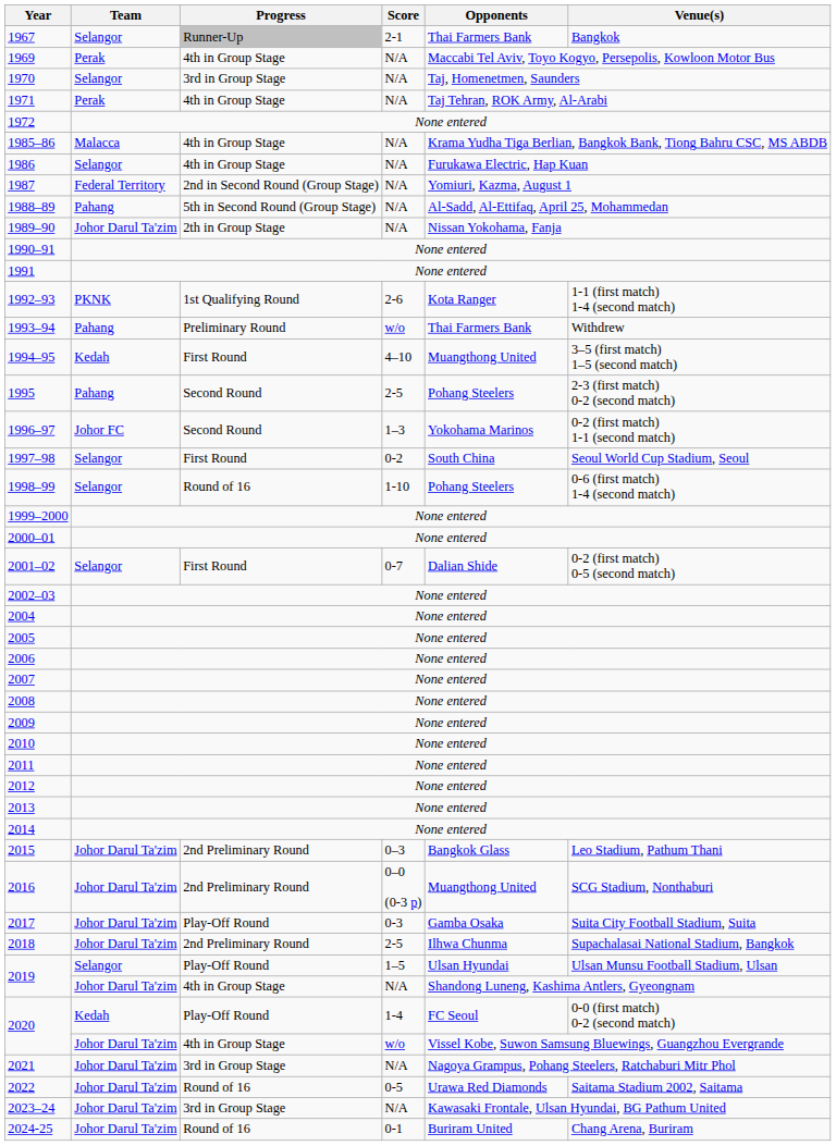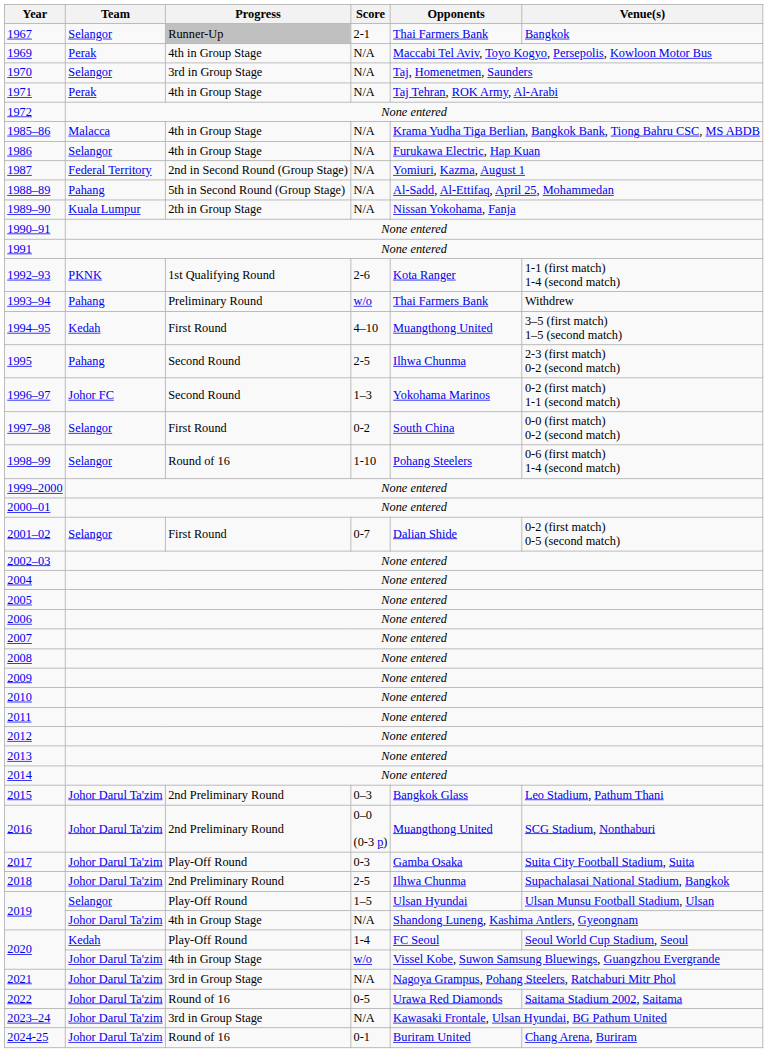 <table class="wikitable">
 <tr>
 <th>Year</th>
 <th>Team</th>
 <th>Progress</th>
 <th>Score</th>
 <th>Opponents</th>
 <th>Venue(s)</th>
 </tr>
 <tr>
 <td><a href='#'>1967</a></td>
 <td><a href='#'>Selangor</a></td>
 <td bgcolor="silver">Runner-Up</td>
 <td>2-1</td>
 <td> <a href='#'>Thai Farmers Bank</a></td>
 <td><a href='#'>Bangkok</a></td>
 </tr>
 <tr>
 <td><a href='#'>1969</a></td>
 <td><a href='#'>Perak</a></td>
 <td>4th in Group Stage</td>
 <td>N/A</td>
 <td colspan="2"> <a href='#'>Maccabi Tel Aviv</a>,  <a href='#'>Toyo Kogyo</a>,  <a href='#'>Persepolis</a>,  <a href='#'>Kowloon Motor Bus</a></td>
 </tr>
 <tr>
 <td><a href='#'>1970</a></td>
 <td><a href='#'>Selangor</a></td>
 <td>3rd in Group Stage</td>
 <td>N/A</td>
 <td colspan="2"> <a href='#'>Taj</a>,  <a href='#'>Homenetmen</a>,  <a href='#'>Saunders</a></td>
 </tr>
 <tr>
 <td><a href='#'>1971</a></td>
 <td><a href='#'>Perak</a></td>
 <td>4th in Group Stage</td>
 <td>N/A</td>
 <td colspan="2"> <a href='#'>Taj Tehran</a>,  <a href='#'>ROK Army</a>,  <a href='#'>Al-Arabi</a></td>
 </tr>
 <tr>
 <td><a href='#'>1972</a></td>
 <td colspan=5 align=center><em>None entered</em></td>
 </tr>
 <tr>
 <td><a href='#'>1985–86</a></td>
 <td><a href='#'>Malacca</a></td>
 <td>4th in Group Stage</td>
 <td>N/A</td>
 <td colspan="2"> <a href='#'>Krama Yudha Tiga Berlian</a>,  <a href='#'>Bangkok Bank</a>,  <a href='#'>Tiong Bahru CSC</a>,  <a href='#'>MS ABDB</a></td>
 </tr>
 <tr>
 <td><a href='#'>1986</a></td>
 <td><a href='#'>Selangor</a></td>
 <td>4th in Group Stage</td>
 <td>N/A</td>
 <td colspan="2"> <a href='#'>Furukawa Electric</a>,  <a href='#'>Hap Kuan</a></td>
 </tr>
 <tr>
 <td><a href='#'>1987</a></td>
 <td><a href='#'>Federal Territory</a></td>
 <td>2nd in Second Round (Group Stage)</td>
 <td>N/A</td>
 <td colspan="2"> <a href='#'>Yomiuri</a>,  <a href='#'>Kazma</a>,  <a href='#'>August 1</a></td>
 </tr>
 <tr>
 <td><a href='#'>1988–89</a></td>
 <td><a href='#'>Pahang</a></td>
 <td>5th in Second Round (Group Stage)</td>
 <td>N/A</td>
 <td colspan="2"> <a href='#'>Al-Sadd</a>,  <a href='#'>Al-Ettifaq</a>,  <a href='#'>April 25</a>,  <a href='#'>Mohammedan</a></td>
 </tr>
 <tr>
 <td><a href='#'>1989–90</a></td>
-<td><a href='#'>Johor Darul Ta'zim</a></td>
+<td><a href='#'>Kuala Lumpur</a></td>
 <td>2th in Group Stage</td>
 <td>N/A</td>
 <td colspan="2"> <a href='#'>Nissan Yokohama</a>,  <a href='#'>Fanja</a></td>
 </tr>
 <tr>
 <td><a href='#'>1990–91</a></td>
 <td colspan=5 align=center><em>None entered</em></td>
 </tr>
 <tr>
 <td><a href='#'>1991</a></td>
 <td colspan=5 align=center><em>None entered</em></td>
 </tr>
 <tr>
 <td><a href='#'>1992–93</a></td>
 <td><a href='#'>PKNK</a></td>
 <td>1st Qualifying Round</td>
 <td>2-6</td>
 <td> <a href='#'>Kota Ranger</a></td>
 <td>1-1 (first match)<br>1-4 (second match)</td>
 </tr>
 <tr>
 <td><a href='#'>1993–94</a></td>
 <td><a href='#'>Pahang</a></td>
 <td>Preliminary Round</td>
 <td><a href='#'>w/o</a></td>
 <td> <a href='#'>Thai Farmers Bank</a></td>
 <td>Withdrew</td>
 </tr>
 <tr>
 <td><a href='#'>1994–95</a></td>
 <td><a href='#'>Kedah</a></td>
 <td>First Round</td>
 <td>4–10</td>
 <td> <a href='#'>Muangthong United</a></td>
 <td>3–5 (first match)<br>1–5 (second match)</td>
 </tr>
 <tr>
 <td><a href='#'>1995</a></td>
 <td><a href='#'>Pahang</a></td>
 <td>Second Round</td>
 <td>2-5</td>
-<td> <a href='#'>Pohang Steelers</a></td>
+<td> <a href='#'>Ilhwa Chunma</a></td>
 <td>2-3 (first match)<br>0-2 (second match)</td>
 </tr>
 <tr>
 <td><a href='#'>1996–97</a></td>
 <td><a href='#'>Johor FC</a></td>
 <td>Second Round</td>
 <td>1–3</td>
 <td> <a href='#'>Yokohama Marinos</a></td>
 <td>0-2 (first match)<br>1-1 (second match)</td>
 </tr>
 <tr>
 <td><a href='#'>1997–98</a></td>
 <td><a href='#'>Selangor</a></td>
 <td>First Round</td>
 <td>0-2</td>
 <td> <a href='#'>South China</a></td>
-<td><a href='#'>Seoul World Cup Stadium</a>, <a href='#'>Seoul</a></td>
+<td>0-0 (first match)<br>0-2 (second match)</td>
 </tr>
 <tr>
 <td><a href='#'>1998–99</a></td>
 <td><a href='#'>Selangor</a></td>
 <td>Round of 16</td>
 <td>1-10</td>
 <td> <a href='#'>Pohang Steelers</a></td>
 <td>0-6 (first match)<br>1-4 (second match)</td>
 </tr>
 <tr>
 <td><a href='#'>1999–2000</a></td>
 <td colspan=5 align=center><em>None entered</em></td>
 </tr>
 <tr>
 <td><a href='#'>2000–01</a></td>
 <td colspan=5 align=center><em>None entered</em></td>
 </tr>
 <tr>
 <td><a href='#'>2001–02</a></td>
 <td><a href='#'>Selangor</a></td>
 <td>First Round</td>
 <td>0-7</td>
 <td> <a href='#'>Dalian Shide</a></td>
 <td>0-2 (first match)<br>0-5 (second match)</td>
 </tr>
 <tr>
 <td><a href='#'>2002–03</a></td>
 <td colspan=5 align=center><em>None entered</em></td>
 </tr>
 <tr>
 <td><a href='#'>2004</a></td>
 <td colspan=5 align=center><em>None entered</em></td>
 </tr>
 <tr>
 <td><a href='#'>2005</a></td>
 <td colspan=5 align=center><em>None entered</em></td>
 </tr>
 <tr>
 <td><a href='#'>2006</a></td>
 <td colspan=5 align=center><em>None entered</em></td>
 </tr>
 <tr>
 <td><a href='#'>2007</a></td>
 <td colspan=5 align=center><em>None entered</em></td>
 </tr>
 <tr>
 <td><a href='#'>2008</a></td>
 <td colspan=5 align=center><em>None entered</em></td>
 </tr>
 <tr>
 <td><a href='#'>2009</a></td>
 <td colspan=5 align=center><em>None entered</em></td>
 </tr>
 <tr>
 <td><a href='#'>2010</a></td>
 <td colspan=5 align=center><em>None entered</em></td>
 </tr>
 <tr>
 <td><a href='#'>2011</a></td>
 <td colspan=5 align=center><em>None entered</em></td>
 </tr>
 <tr>
 <td><a href='#'>2012</a></td>
 <td colspan=5 align=center><em>None entered</em></td>
 </tr>
 <tr>
 <td><a href='#'>2013</a></td>
 <td colspan=5 align=center><em>None entered</em></td>
 </tr>
 <tr>
 <td><a href='#'>2014</a></td>
 <td colspan=5 align=center><em>None entered</em></td>
 </tr>
 <tr>
 <td><a href='#'>2015</a></td>
 <td><a href='#'>Johor Darul Ta'zim</a></td>
 <td>2nd Preliminary Round</td>
 <td>0–3</td>
 <td> <a href='#'>Bangkok Glass</a></td>
 <td><a href='#'>Leo Stadium</a>, <a href='#'>Pathum Thani</a></td>
 </tr>
 <tr>
 <td><a href='#'>2016</a></td>
 <td><a href='#'>Johor Darul Ta'zim</a></td>
 <td>2nd Preliminary Round</td>
 <td>0–0<br><br>(0-3 <a href='#'>p</a>)</td>
 <td> <a href='#'>Muangthong United</a></td>
 <td><a href='#'>SCG Stadium</a>, <a href='#'>Nonthaburi</a></td>
 </tr>
 <tr>
 <td><a href='#'>2017</a></td>
 <td><a href='#'>Johor Darul Ta'zim</a></td>
 <td>Play-Off Round</td>
 <td>0-3</td>
 <td> <a href='#'>Gamba Osaka</a></td>
 <td><a href='#'>Suita City Football Stadium</a>, <a href='#'>Suita</a></td>
 </tr>
 <tr>
 <td><a href='#'>2018</a></td>
 <td><a href='#'>Johor Darul Ta'zim</a></td>
 <td>2nd Preliminary Round</td>
 <td>2-5</td>
 <td> <a href='#'>Ilhwa Chunma</a></td>
 <td><a href='#'>Supachalasai National Stadium</a>, <a href='#'>Bangkok</a></td>
 </tr>
 <tr>
 <td rowspan=2><a href='#'>2019</a></td>
 <td><a href='#'>Selangor</a></td>
 <td>Play-Off Round</td>
 <td>1–5</td>
 <td> <a href='#'>Ulsan Hyundai</a></td>
 <td><a href='#'>Ulsan Munsu Football Stadium</a>, <a href='#'>Ulsan</a></td>
 </tr>
 <tr>
 <td><a href='#'>Johor Darul Ta'zim</a></td>
 <td>4th in Group Stage</td>
 <td>N/A</td>
 <td colspan="2"> <a href='#'>Shandong Luneng</a>,  <a href='#'>Kashima Antlers</a>,  <a href='#'>Gyeongnam</a></td>
 </tr>
 <tr>
 <td rowspan=2><a href='#'>2020</a></td>
 <td><a href='#'>Kedah</a></td>
 <td>Play-Off Round</td>
 <td>1-4</td>
 <td> <a href='#'>FC Seoul</a></td>
-<td>0-0 (first match)<br>0-2 (second match)</td>
+<td><a href='#'>Seoul World Cup Stadium</a>, <a href='#'>Seoul</a></td>
 </tr>
 <tr>
 <td><a href='#'>Johor Darul Ta'zim</a></td>
 <td>4th in Group Stage</td>
 <td><a href='#'>w/o</a></td>
 <td colspan="2"> <a href='#'>Vissel Kobe</a>,  <a href='#'>Suwon Samsung Bluewings</a>,  <a href='#'>Guangzhou Evergrande</a></td>
 </tr>
 <tr>
 <td><a href='#'>2021</a></td>
 <td><a href='#'>Johor Darul Ta'zim</a></td>
 <td>3rd in Group Stage</td>
 <td>N/A</td>
 <td colspan="2"> <a href='#'>Nagoya Grampus</a>,  <a href='#'>Pohang Steelers</a>,  <a href='#'>Ratchaburi Mitr Phol</a></td>
 </tr>
 <tr>
 <td><a href='#'>2022</a></td>
 <td><a href='#'>Johor Darul Ta'zim</a></td>
 <td>Round of 16</td>
 <td>0-5</td>
 <td> <a href='#'>Urawa Red Diamonds</a></td>
 <td><a href='#'>Saitama Stadium 2002</a>, <a href='#'>Saitama</a></td>
 </tr>
 <tr>
 <td><a href='#'>2023–24</a></td>
 <td><a href='#'>Johor Darul Ta'zim</a></td>
 <td>3rd in Group Stage</td>
 <td>N/A</td>
 <td colspan="2"> <a href='#'>Kawasaki Frontale</a>,  <a href='#'>Ulsan Hyundai</a>,  <a href='#'>BG Pathum United</a></td>
 </tr>
 <tr>
 <td><a href='#'>2024-25</a></td>
 <td><a href='#'>Johor Darul Ta'zim</a></td>
 <td>Round of 16</td>
 <td>0-1</td>
 <td> <a href='#'>Buriram United</a></td>
 <td><a href='#'>Chang Arena</a>, <a href='#'>Buriram</a></td>
 </tr>
 </table>
